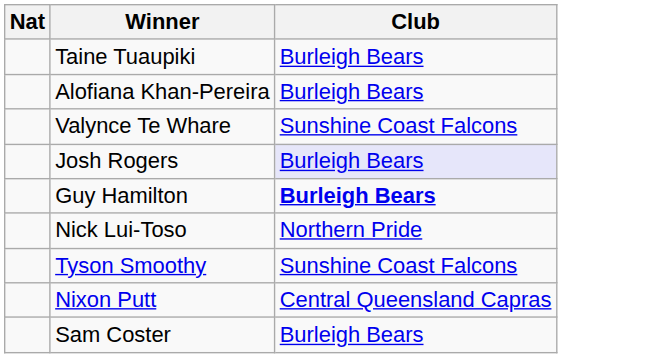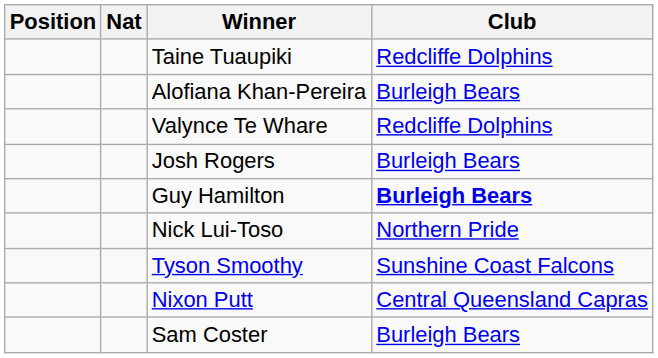 <table class="wikitable">
 <tr>
+<th>Position</th>
 <th>Nat</th>
 <th>Winner</th>
 <th>Club</th>
 </tr>
 <tr>
 <td></td>
+<td></td>
 <td>Taine Tuaupiki</td>
-<td> <a href='#'>Burleigh Bears</a></td>
+<td> <a href='#'>Redcliffe Dolphins</a></td>
 </tr>
 <tr>
+<td></td>
 <td></td>
 <td>Alofiana Khan-Pereira</td>
 <td> <a href='#'>Burleigh Bears</a></td>
 </tr>
 <tr>
 <td></td>
+<td></td>
 <td>Valynce Te Whare</td>
-<td> <a href='#'>Sunshine Coast Falcons</a></td>
+<td> <a href='#'>Redcliffe Dolphins</a></td>
 </tr>
 <tr>
 <td></td>
+<td></td>
 <td>Josh Rogers</td>
-<td style="background: lavender;"> <a href='#'>Burleigh Bears</a></td>
+<td> <a href='#'>Burleigh Bears</a></td>
 </tr>
 <tr>
+<td></td>
 <td></td>
 <td>Guy Hamilton</td>
 <td><strong> <a href='#'>Burleigh Bears</a></strong></td>
 </tr>
 <tr>
 <td></td>
+<td></td>
 <td>Nick Lui-Toso</td>
 <td> <a href='#'>Northern Pride</a></td>
 </tr>
 <tr>
+<td></td>
 <td></td>
 <td><a href='#'>Tyson Smoothy</a></td>
 <td> <a href='#'>Sunshine Coast Falcons</a></td>
 </tr>
 <tr>
 <td></td>
+<td></td>
 <td><a href='#'>Nixon Putt</a></td>
 <td> <a href='#'>Central Queensland Capras</a></td>
 </tr>
 <tr>
 <td></td>
+<td></td>
 <td>Sam Coster</td>
 <td> <a href='#'>Burleigh Bears</a></td>
 </tr>
 </table>
